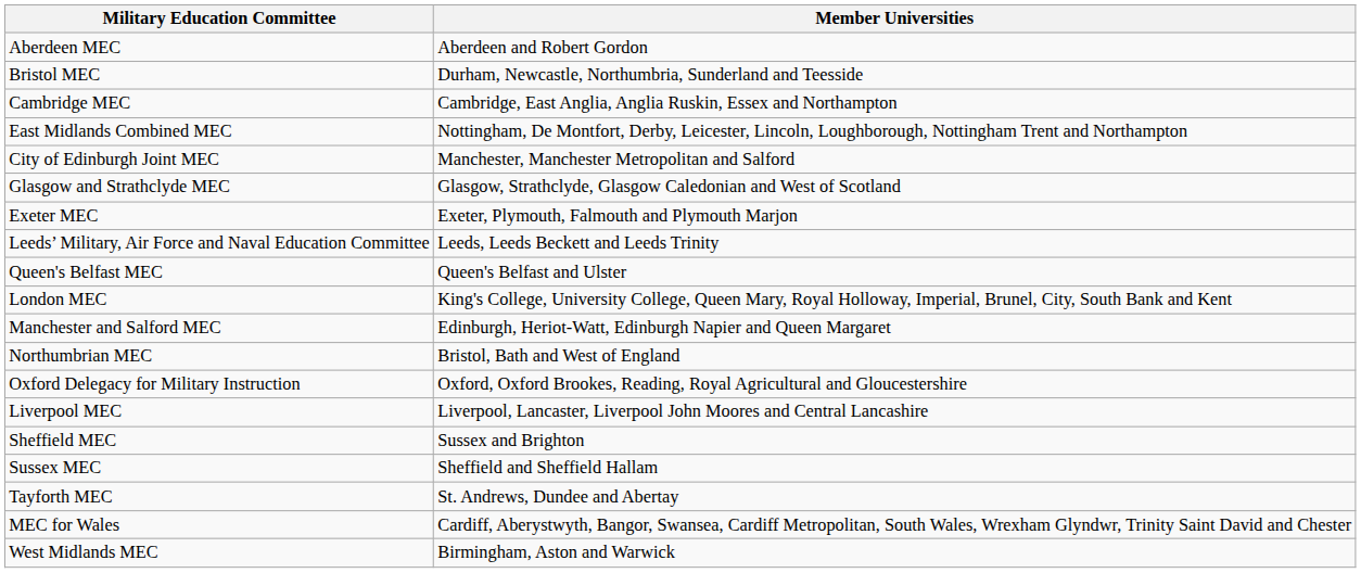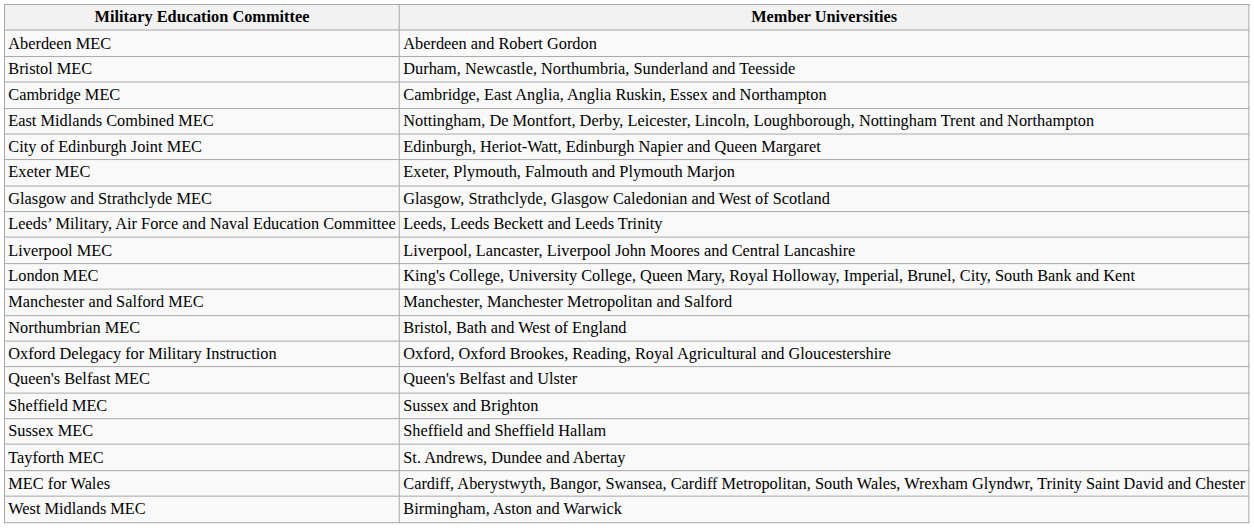 <table class="wikitable">
 <tr>
 <th>Military Education Committee</th>
 <th>Member Universities</th>
 </tr>
 <tr>
 <td>Aberdeen MEC</td>
 <td>Aberdeen and Robert Gordon</td>
 </tr>
 <tr>
 <td>Bristol MEC</td>
 <td>Durham, Newcastle, Northumbria, Sunderland and Teesside</td>
 </tr>
 <tr>
 <td>Cambridge MEC</td>
 <td>Cambridge, East Anglia, Anglia Ruskin, Essex and Northampton</td>
 </tr>
 <tr>
 <td>East Midlands Combined MEC</td>
 <td>Nottingham, De Montfort, Derby, Leicester, Lincoln, Loughborough, Nottingham Trent and Northampton</td>
 </tr>
 <tr>
 <td>City of Edinburgh Joint MEC</td>
-<td>Manchester, Manchester Metropolitan and Salford</td>
+<td>Edinburgh, Heriot-Watt, Edinburgh Napier and Queen Margaret</td>
+</tr>
+<tr>
+<td>Exeter MEC</td>
+<td>Exeter, Plymouth, Falmouth and Plymouth Marjon</td>
 </tr>
 <tr>
 <td>Glasgow and Strathclyde MEC</td>
 <td>Glasgow, Strathclyde, Glasgow Caledonian and West of Scotland</td>
 </tr>
 <tr>
-<td>Exeter MEC</td>
-<td>Exeter, Plymouth, Falmouth and Plymouth Marjon</td>
-</tr>
-<tr>
 <td>Leeds’ Military, Air Force and Naval Education Committee</td>
 <td>Leeds, Leeds Beckett and Leeds Trinity</td>
 </tr>
 <tr>
-<td>Queen's Belfast MEC</td>
-<td>Queen's Belfast and Ulster</td>
+<td>Liverpool MEC</td>
+<td>Liverpool, Lancaster, Liverpool John Moores and Central Lancashire</td>
 </tr>
 <tr>
 <td>London MEC</td>
 <td>King's College, University College, Queen Mary, Royal Holloway, Imperial, Brunel, City, South Bank and Kent</td>
 </tr>
 <tr>
 <td>Manchester and Salford MEC</td>
-<td>Edinburgh, Heriot-Watt, Edinburgh Napier and Queen Margaret</td>
+<td>Manchester, Manchester Metropolitan and Salford</td>
 </tr>
 <tr>
 <td>Northumbrian MEC</td>
 <td>Bristol, Bath and West of England</td>
 </tr>
 <tr>
 <td>Oxford Delegacy for Military Instruction</td>
 <td>Oxford, Oxford Brookes, Reading, Royal Agricultural and Gloucestershire</td>
 </tr>
 <tr>
-<td>Liverpool MEC</td>
-<td>Liverpool, Lancaster, Liverpool John Moores and Central Lancashire</td>
+<td>Queen's Belfast MEC</td>
+<td>Queen's Belfast and Ulster</td>
 </tr>
 <tr>
 <td>Sheffield MEC</td>
 <td>Sussex and Brighton</td>
 </tr>
 <tr>
 <td>Sussex MEC</td>
 <td>Sheffield and Sheffield Hallam</td>
 </tr>
 <tr>
 <td>Tayforth MEC</td>
 <td>St. Andrews, Dundee and Abertay</td>
 </tr>
 <tr>
 <td>MEC for Wales</td>
 <td>Cardiff, Aberystwyth, Bangor, Swansea, Cardiff Metropolitan, South Wales, Wrexham Glyndwr, Trinity Saint David and Chester</td>
 </tr>
 <tr>
 <td>West Midlands MEC</td>
 <td>Birmingham, Aston and Warwick</td>
 </tr>
 </table>
